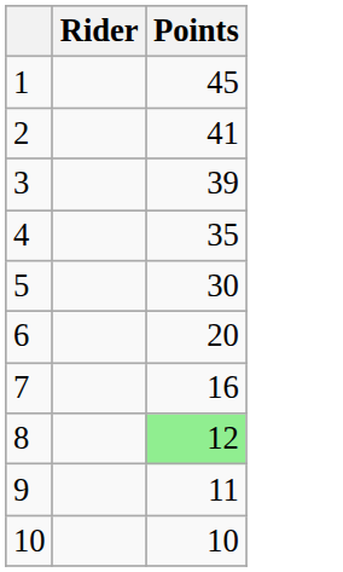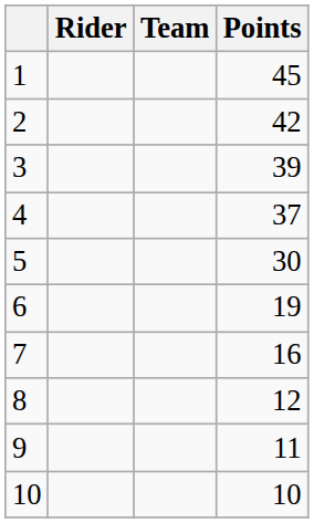 <table class="wikitable">
 <tr>
 <th></th>
 <th>Rider</th>
+<th>Team</th>
 <th>Points</th>
 </tr>
 <tr>
 <td>1</td>
 <td> </td>
+<td></td>
 <td align=right>45</td>
 </tr>
 <tr>
 <td>2</td>
 <td></td>
-<td align=right>41</td>
+<td></td>
+<td align=right>42</td>
 </tr>
 <tr>
 <td>3</td>
 <td>  </td>
+<td></td>
 <td align=right>39</td>
 </tr>
 <tr>
 <td>4</td>
 <td></td>
-<td align=right>35</td>
+<td></td>
+<td align=right>37</td>
 </tr>
 <tr>
 <td>5</td>
+<td></td>
 <td></td>
 <td align=right>30</td>
 </tr>
 <tr>
 <td>6</td>
 <td></td>
-<td align=right>20</td>
+<td></td>
+<td align=right>19</td>
 </tr>
 <tr>
 <td>7</td>
+<td></td>
 <td></td>
 <td align=right>16</td>
 </tr>
 <tr>
 <td>8</td>
 <td></td>
-<td align=right style="background: lightgreen;">12</td>
+<td></td>
+<td align=right>12</td>
 </tr>
 <tr>
 <td>9</td>
+<td></td>
 <td></td>
 <td align=right>11</td>
 </tr>
 <tr>
 <td>10</td>
 <td></td>
+<td></td>
 <td align=right>10</td>
 </tr>
 </table>
